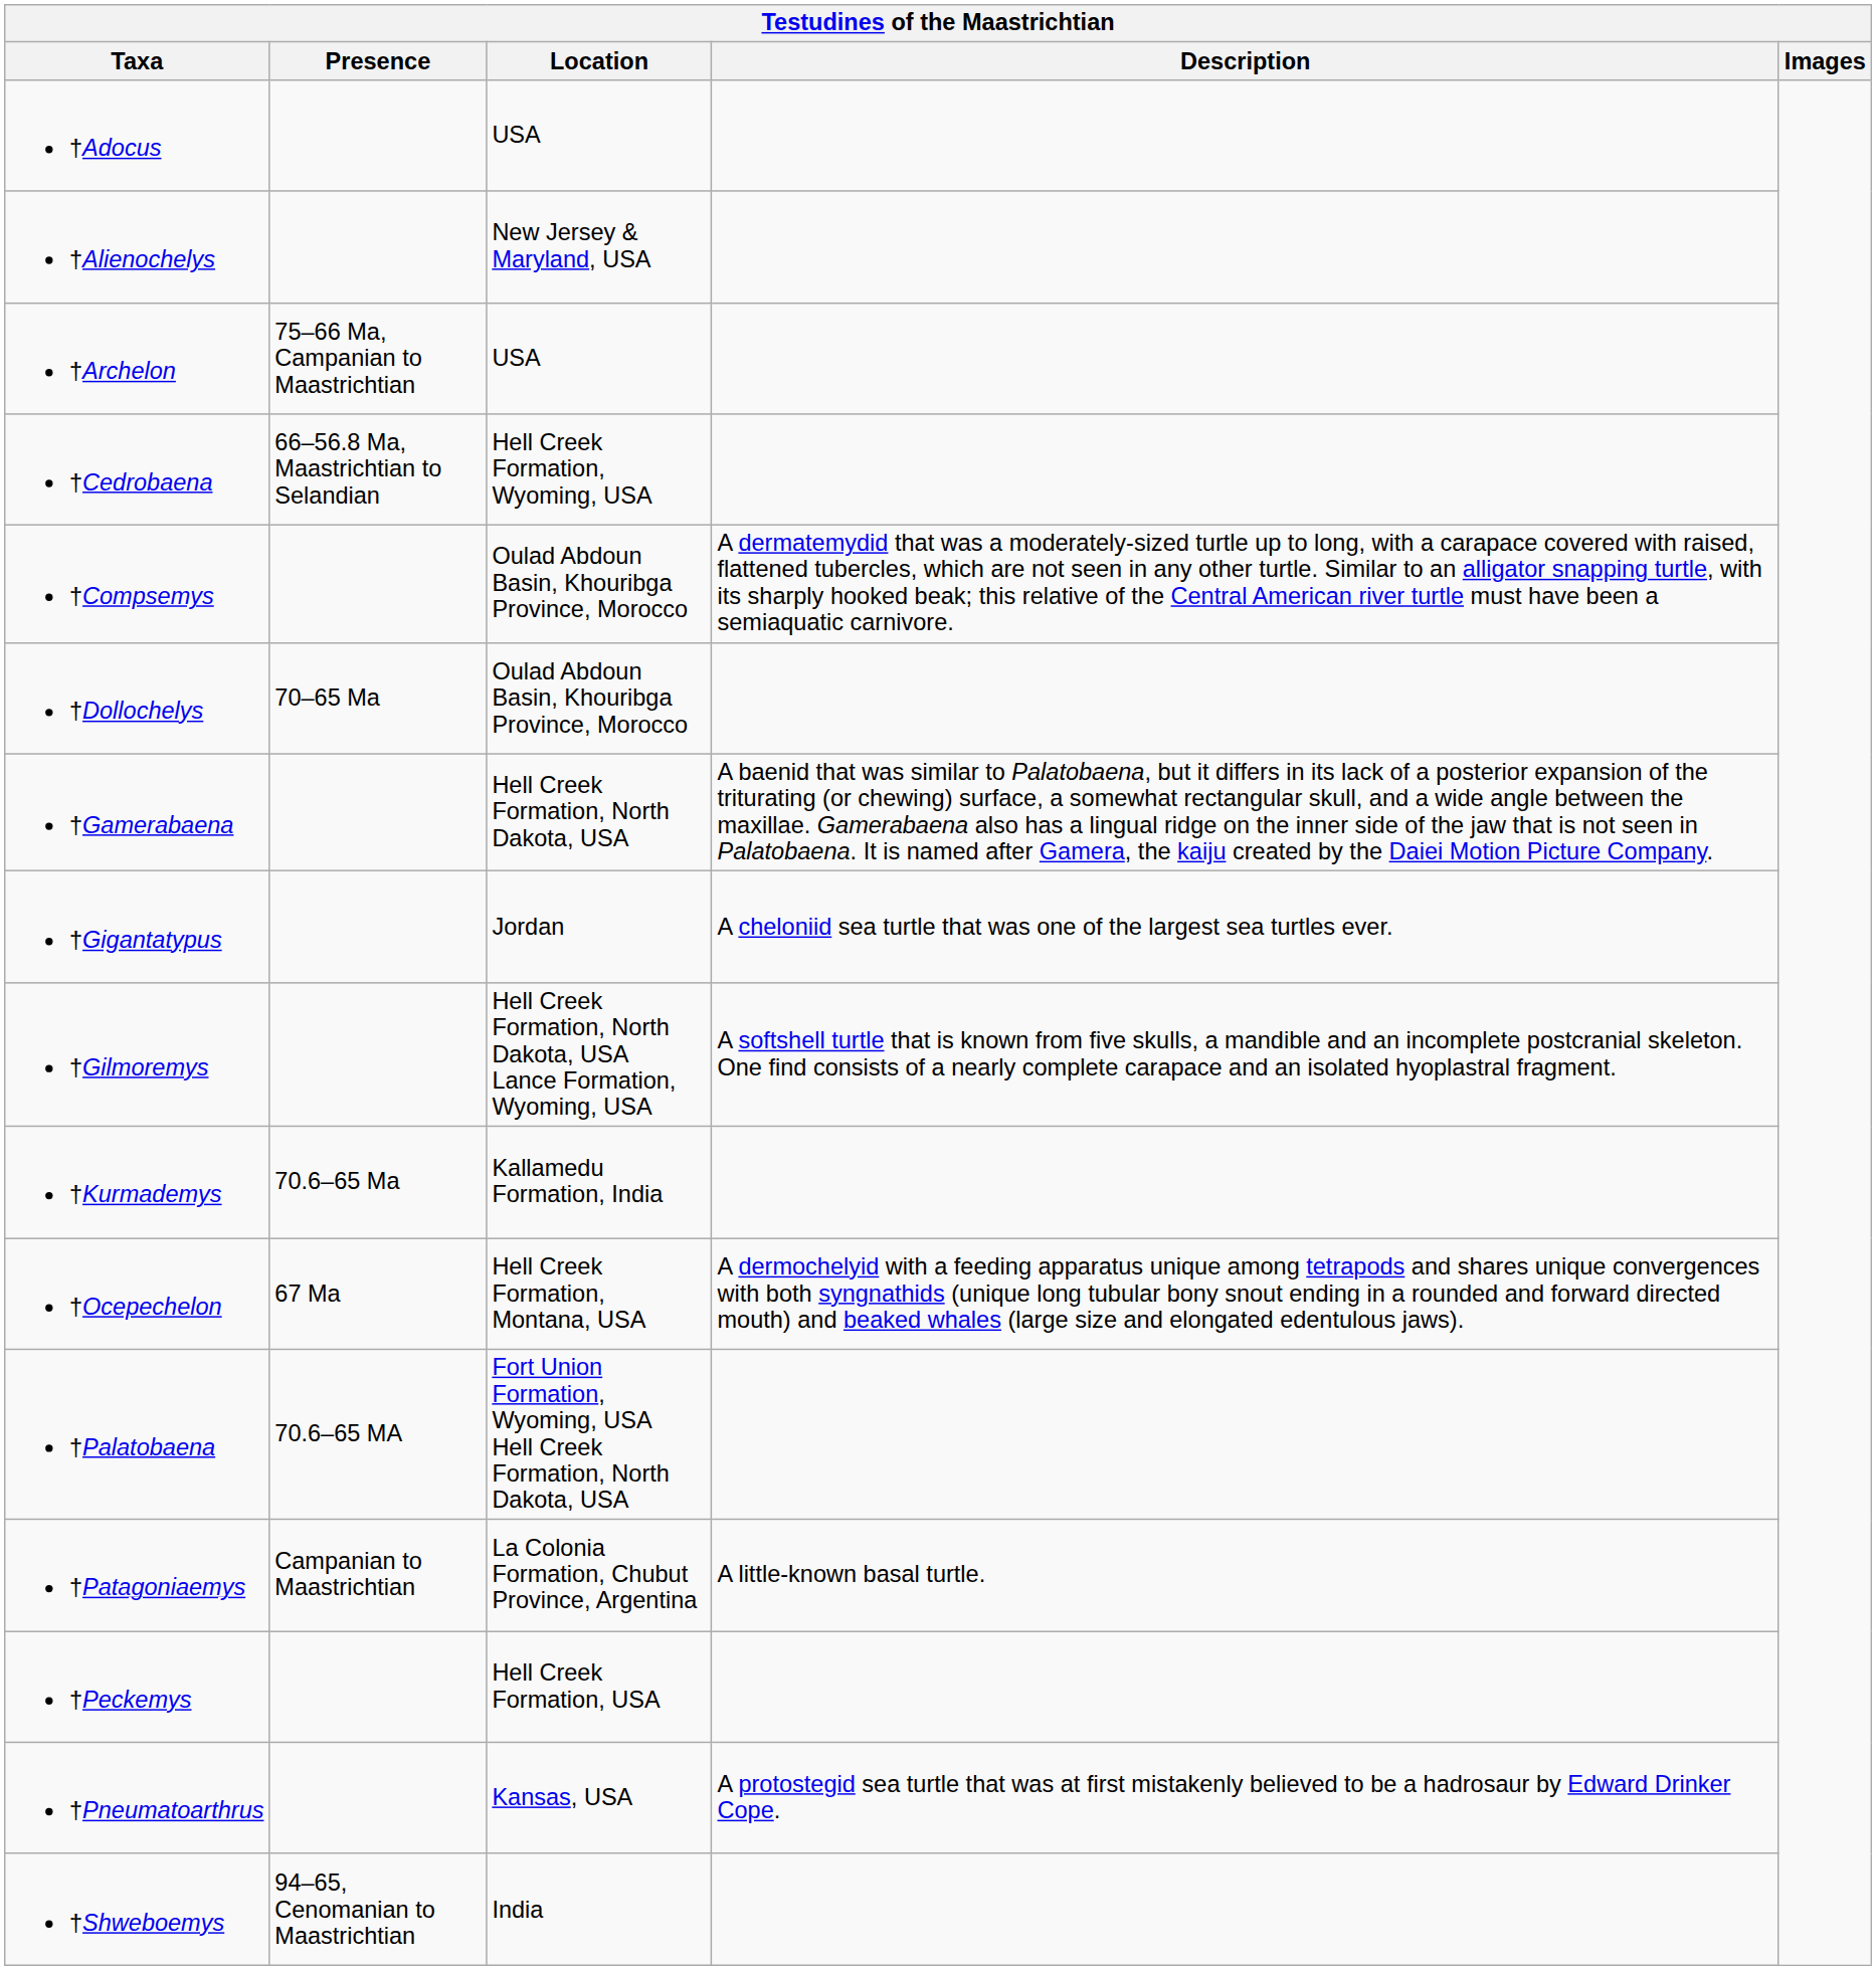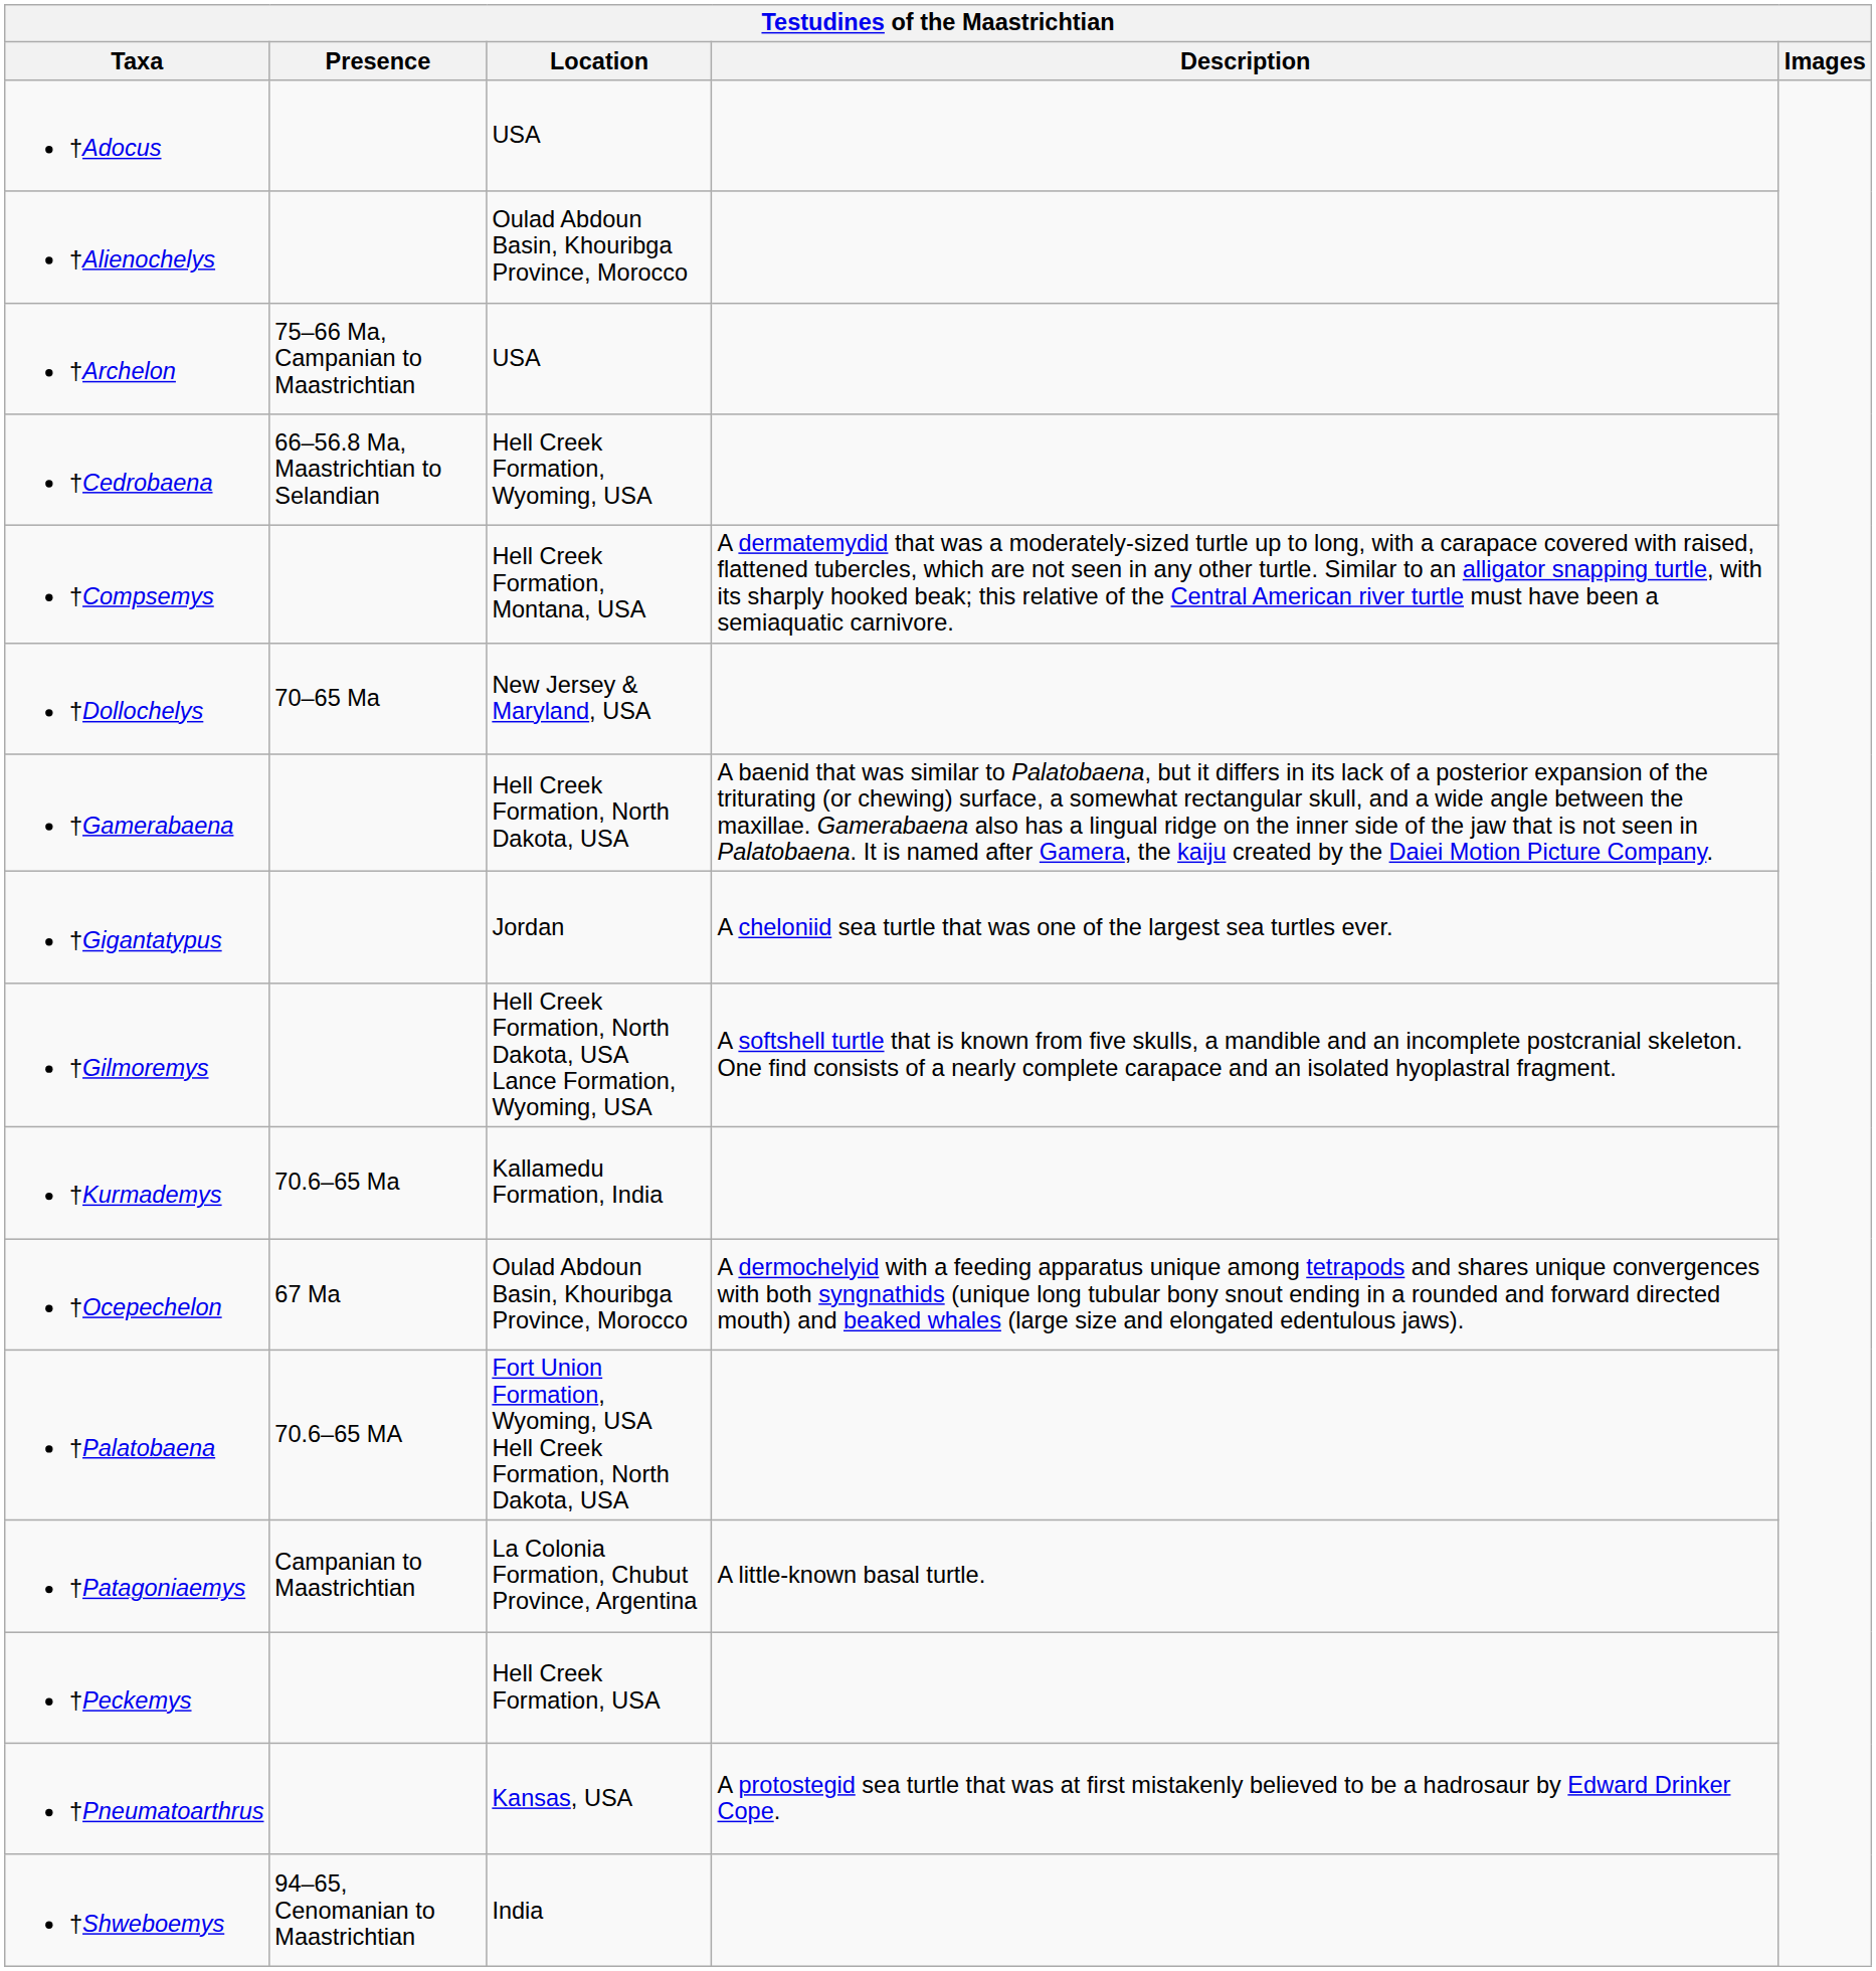 <table class="wikitable" align="center" width="100%">
 <tr>
 <th colspan="5" align="center"><a href='#'>Testudines</a> of the Maastrichtian</th>
 </tr>
 <tr>
 <th>Taxa</th>
 <th>Presence</th>
 <th>Location</th>
 <th>Description</th>
 <th>Images</th>
 </tr>
 <tr>
 <td><br><ul><li>†<em><a href='#'>Adocus</a></em></li></ul></td>
 <td></td>
 <td>USA</td>
 <td></td>
 <td rowspan="99"></td>
 </tr>
 <tr>
 <td><br><ul><li>†<em><a href='#'>Alienochelys</a></em></li></ul></td>
 <td></td>
-<td>New Jersey & <a href='#'>Maryland</a>, USA</td>
+<td>Oulad Abdoun Basin, Khouribga Province, Morocco</td>
 <td></td>
 </tr>
 <tr>
 <td><br><ul><li>†<em><a href='#'>Archelon</a></em></li></ul></td>
 <td>75–66 Ma, Campanian to Maastrichtian</td>
 <td>USA</td>
 <td></td>
 </tr>
 <tr>
 <td><br><ul><li>†<em><a href='#'>Cedrobaena</a></em></li></ul></td>
 <td>66–56.8 Ma, Maastrichtian to Selandian</td>
 <td>Hell Creek Formation, Wyoming, USA</td>
 <td></td>
 </tr>
 <tr>
 <td><br><ul><li>†<em><a href='#'>Compsemys</a></em></li></ul></td>
 <td></td>
-<td>Oulad Abdoun Basin, Khouribga Province, Morocco</td>
+<td>Hell Creek Formation, Montana, USA</td>
 <td>A <a href='#'>dermatemydid</a> that was a moderately-sized turtle up to  long, with a carapace covered with raised, flattened tubercles, which are not seen in any other turtle. Similar to an <a href='#'>alligator snapping turtle</a>, with its sharply hooked beak; this relative of the <a href='#'>Central American river turtle</a> must have been a semiaquatic carnivore.</td>
 </tr>
 <tr>
 <td><br><ul><li>†<em><a href='#'>Dollochelys</a></em></li></ul></td>
 <td>70–65 Ma</td>
-<td>Oulad Abdoun Basin, Khouribga Province, Morocco</td>
+<td>New Jersey & <a href='#'>Maryland</a>, USA</td>
 <td></td>
 </tr>
 <tr>
 <td><br><ul><li>†<em><a href='#'>Gamerabaena</a></em></li></ul></td>
 <td></td>
 <td>Hell Creek Formation, North Dakota, USA</td>
 <td>A baenid that was similar to <em>Palatobaena</em>, but it differs in its lack of a posterior expansion of the triturating (or chewing) surface, a somewhat rectangular skull, and a wide angle between the maxillae. <em>Gamerabaena</em> also has a lingual ridge on the inner side of the jaw that is not seen in <em>Palatobaena</em>. It is named after <a href='#'>Gamera</a>, the <a href='#'>kaiju</a> created by the <a href='#'>Daiei Motion Picture Company</a>.</td>
 </tr>
 <tr>
 <td><br><ul><li>†<em><a href='#'>Gigantatypus</a></em></li></ul></td>
 <td></td>
 <td>Jordan</td>
 <td>A <a href='#'>cheloniid</a> sea turtle that was one of the largest sea turtles ever.</td>
 </tr>
 <tr>
 <td><br><ul><li>†<em><a href='#'>Gilmoremys</a></em></li></ul></td>
 <td></td>
 <td>Hell Creek Formation, North Dakota, USA<br>Lance Formation, Wyoming, USA</td>
 <td>A <a href='#'>softshell turtle</a> that is known from five skulls, a mandible and an incomplete postcranial skeleton. One find consists of a nearly complete carapace and an isolated hyoplastral fragment.</td>
 </tr>
 <tr>
 <td><br><ul><li>†<em><a href='#'>Kurmademys</a></em></li></ul></td>
 <td>70.6–65 Ma</td>
 <td>Kallamedu Formation, India</td>
 <td></td>
 </tr>
 <tr>
 <td><br><ul><li>†<em><a href='#'>Ocepechelon</a></em></li></ul></td>
 <td>67 Ma</td>
-<td>Hell Creek Formation, Montana, USA</td>
+<td>Oulad Abdoun Basin, Khouribga Province, Morocco</td>
 <td>A <a href='#'>dermochelyid</a> with a feeding apparatus unique among <a href='#'>tetrapods</a> and shares unique convergences with both <a href='#'>syngnathids</a> (unique long tubular bony snout ending in a rounded and forward directed mouth) and <a href='#'>beaked whales</a> (large size and elongated edentulous jaws).</td>
 </tr>
 <tr>
 <td><br><ul><li>†<em><a href='#'>Palatobaena</a></em></li></ul></td>
 <td>70.6–65 MA</td>
 <td><a href='#'>Fort Union Formation</a>, Wyoming, USA<br>Hell Creek Formation, North Dakota, USA</td>
 <td></td>
 </tr>
 <tr>
 <td><br><ul><li>†<em><a href='#'>Patagoniaemys</a></em></li></ul></td>
 <td>Campanian to Maastrichtian</td>
 <td>La Colonia Formation, Chubut Province, Argentina</td>
 <td>A little-known basal turtle.</td>
 </tr>
 <tr>
 <td><br><ul><li>†<em><a href='#'>Peckemys</a></em></li></ul></td>
 <td></td>
 <td>Hell Creek Formation, USA</td>
 <td></td>
 </tr>
 <tr>
 <td><br><ul><li>†<em><a href='#'>Pneumatoarthrus</a></em></li></ul></td>
 <td></td>
 <td><a href='#'>Kansas</a>, USA</td>
 <td>A <a href='#'>protostegid</a> sea turtle that was at first mistakenly believed to be a hadrosaur by <a href='#'>Edward Drinker Cope</a>.</td>
 </tr>
 <tr>
 <td><br><ul><li>†<em><a href='#'>Shweboemys</a></em></li></ul></td>
 <td>94–65, Cenomanian to Maastrichtian</td>
 <td>India</td>
 <td></td>
 </tr>
 <tr>
 </tr>
 </table>
